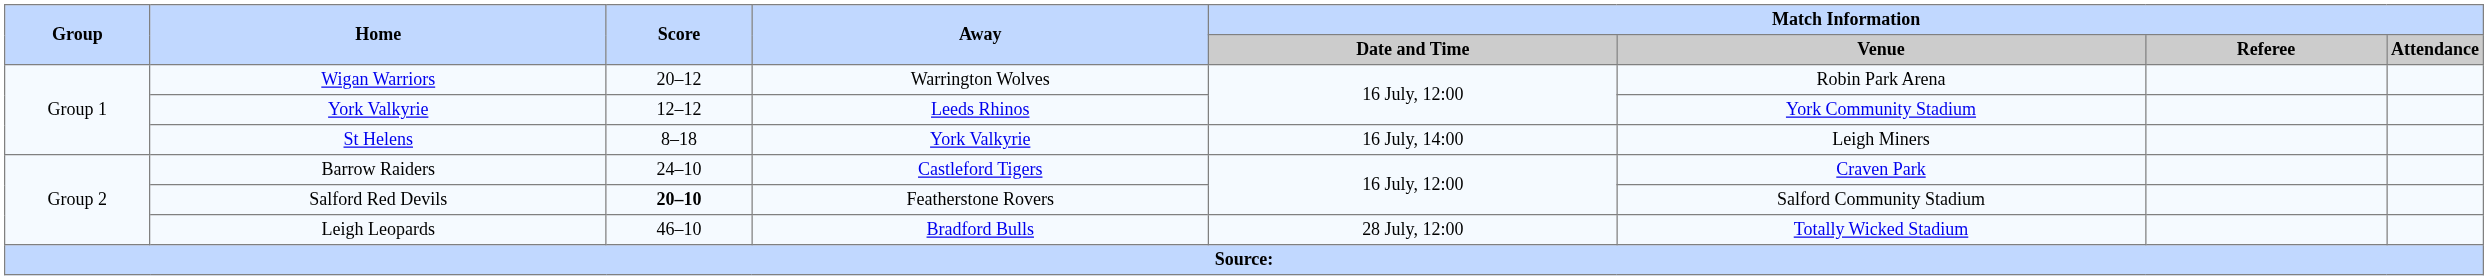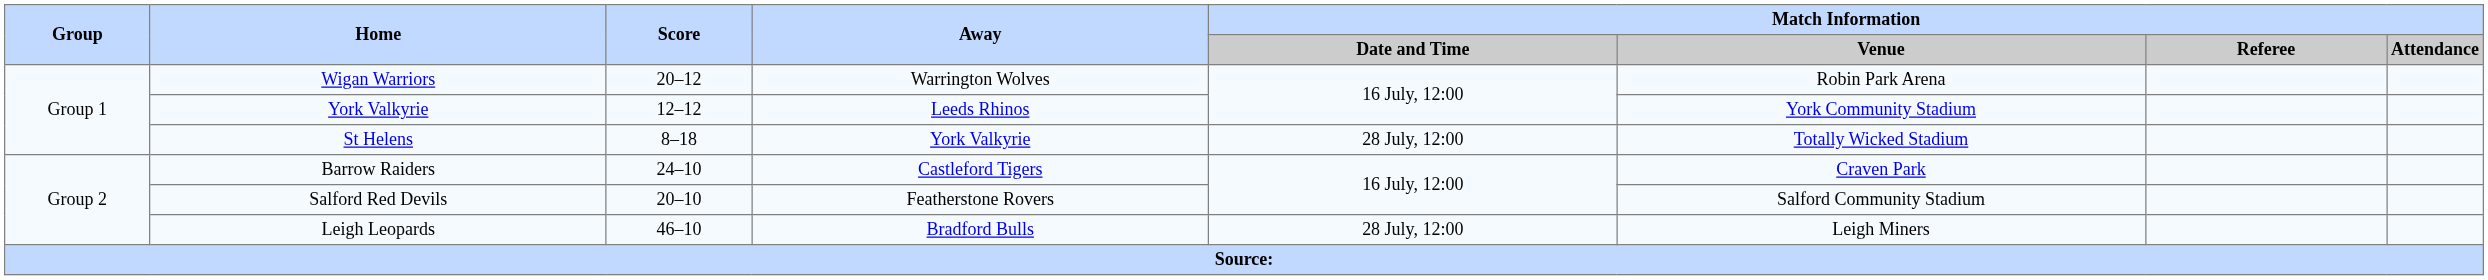 <table border=1 style="border-collapse:collapse; font-size:90%; text-align:center;" cellpadding=3 cellspacing=0 width=100%>
 <tr bgcolor=#C1D8FF>
 <th scope="col" rowspan=2 width=6%>Group</th>
 <th scope="col" rowspan=2 width=19%>Home</th>
 <th scope="col" rowspan=2 width=6%>Score</th>
 <th scope="col" rowspan=2 width=19%>Away</th>
 <th colspan=4>Match Information</th>
 </tr>
 <tr bgcolor=#CCCCCC>
 <th scope="col" width=17%>Date and Time</th>
 <th scope="col" width=22%>Venue</th>
 <th scope="col" width=10%>Referee</th>
 <th scope="col" width=7%>Attendance</th>
 </tr>
 <tr bgcolor=#F5FAFF>
 <td rowspan=3>Group 1</td>
 <td> <a href='#'>Wigan Warriors</a></td>
 <td>20–12</td>
 <td> Warrington Wolves</td>
 <td Rowspan=2>16 July, 12:00</td>
 <td>Robin Park Arena</td>
 <td></td>
 <td></td>
 </tr>
 <tr bgcolor=#F5FAFF>
 <td> <a href='#'>York Valkyrie</a></td>
 <td>12–12</td>
 <td> <a href='#'>Leeds Rhinos</a></td>
 <td><a href='#'>York Community Stadium</a></td>
 <td></td>
 <td></td>
 </tr>
 <tr bgcolor=#F5FAFF>
 <td> <a href='#'>St Helens</a></td>
 <td>8–18</td>
 <td> <a href='#'>York Valkyrie</a></td>
-<td>16 July, 14:00</td>
-<td>Leigh Miners</td>
+<td>28 July, 12:00</td>
+<td><a href='#'>Totally Wicked Stadium</a></td>
 <td></td>
 <td></td>
 </tr>
 <tr bgcolor=#F5FAFF>
 <td rowspan=3>Group 2</td>
 <td> Barrow Raiders</td>
 <td>24–10</td>
 <td> <a href='#'>Castleford Tigers</a></td>
 <td Rowspan=2>16 July, 12:00</td>
 <td><a href='#'>Craven Park</a></td>
 <td></td>
 <td></td>
 </tr>
 <tr bgcolor=#F5FAFF>
 <td> Salford Red Devils</td>
-<td><strong>20–10</strong></td>
+<td>20–10</td>
 <td> Featherstone Rovers</td>
 <td>Salford Community Stadium</td>
 <td></td>
 <td></td>
 </tr>
 <tr bgcolor=#F5FAFF>
 <td> Leigh Leopards</td>
 <td>46–10</td>
 <td> <a href='#'>Bradford Bulls</a></td>
 <td>28 July, 12:00</td>
-<td><a href='#'>Totally Wicked Stadium</a></td>
+<td>Leigh Miners</td>
 <td></td>
 <td></td>
 </tr>
 <tr style="background:#c1d8ff;">
 <th colspan=8>Source:</th>
 </tr>
 </table>
